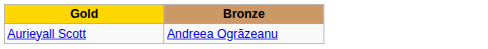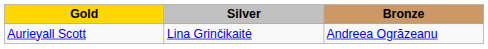 <table class="wikitable" style="text-align:left">
 <tr align="center">
 <td width=200 bgcolor=gold><strong>Gold</strong></td>
+<td width=200 bgcolor=silver><strong>Silver</strong></td>
 <td width=200 bgcolor=CC9966><strong>Bronze</strong></td>
 </tr>
 <tr>
 <td><a href='#'>Aurieyall Scott</a><br><em></em></td>
+<td><a href='#'>Lina Grinčikaitė</a><br><em></em></td>
 <td><a href='#'>Andreea Ogrăzeanu</a><br><em></em></td>
 </tr>
 </table>
